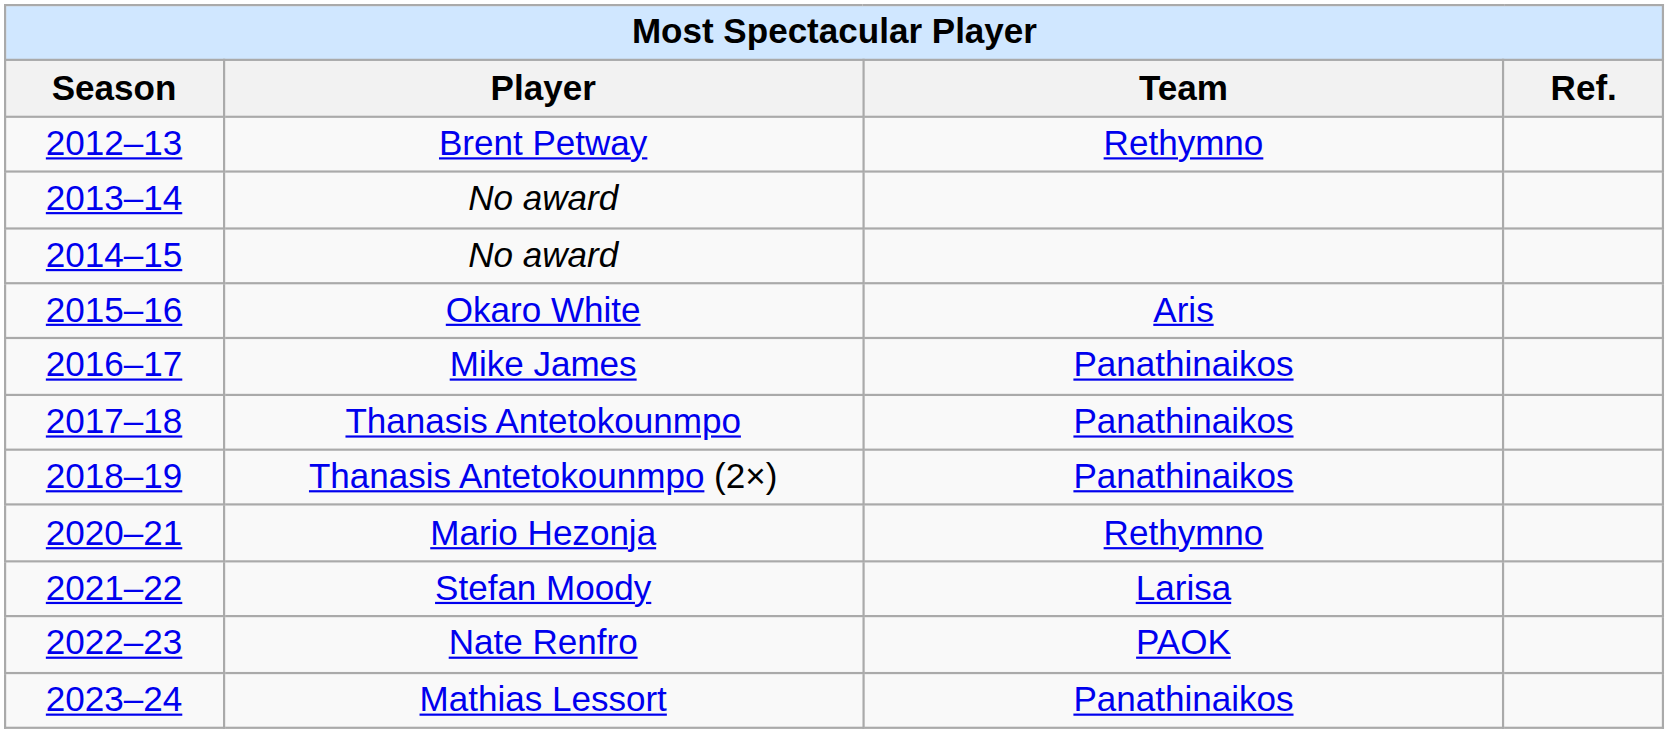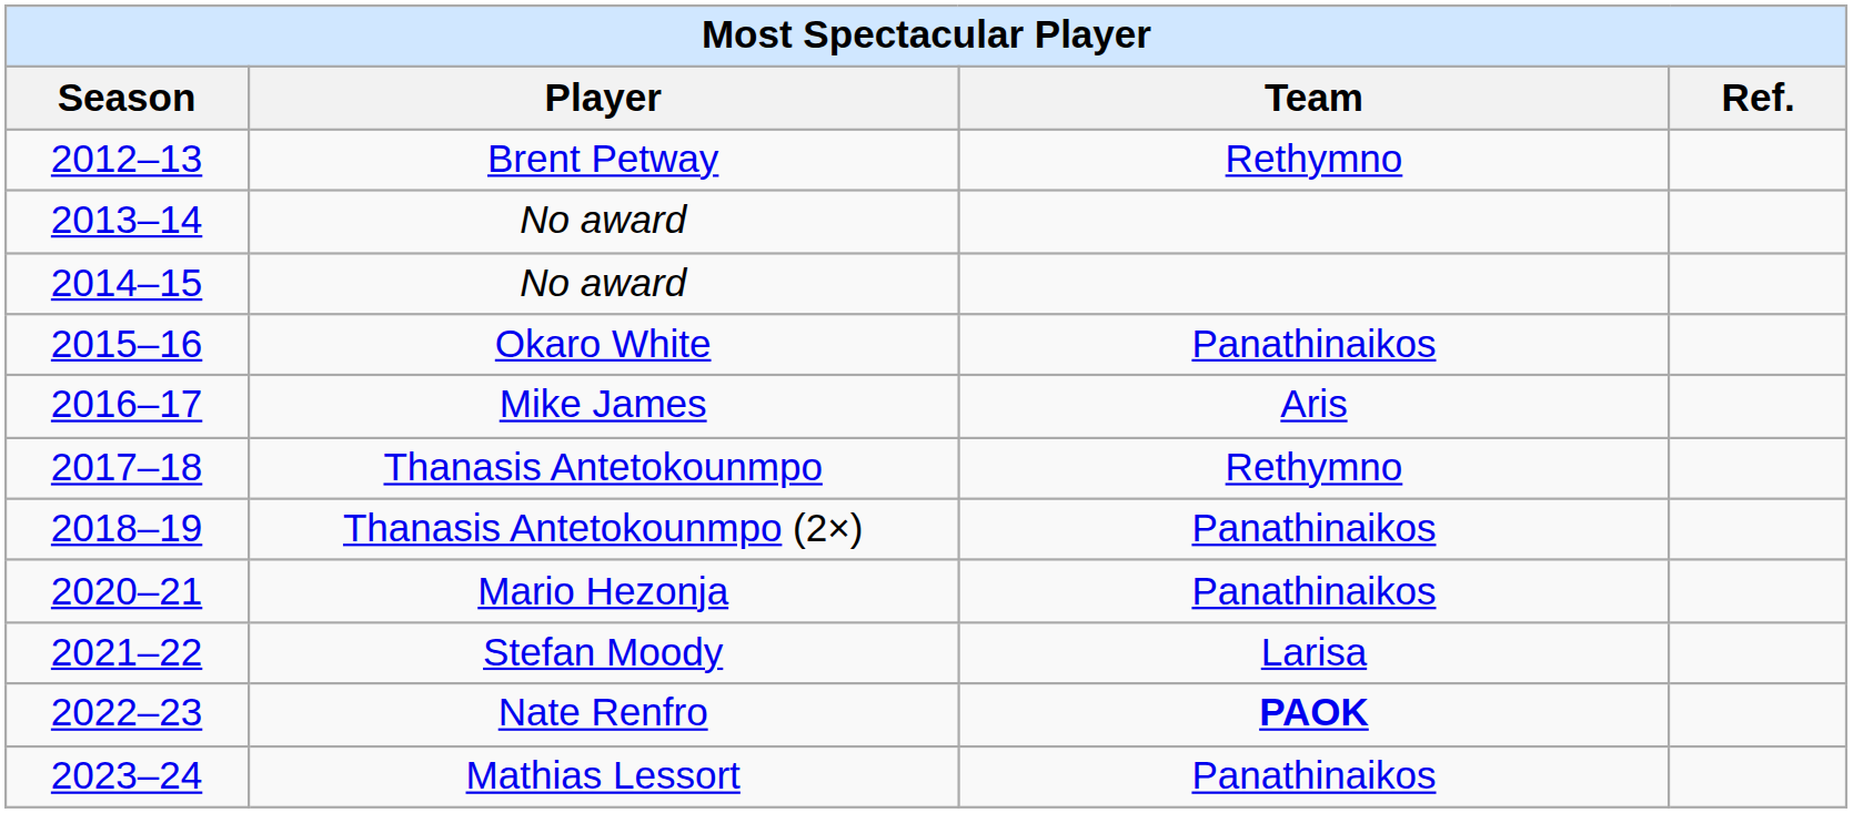 <table class="wikitable" style="text-align: center; width: 60%;">
 <tr>
 <td colspan="4" bgcolor="#D0E7FF"><strong>Most Spectacular Player</strong></td>
 </tr>
 <tr>
 <th width=5%>Season</th>
 <th width="20%">Player</th>
 <th width=20%>Team</th>
 <th width=5%>Ref.</th>
 </tr>
 <tr>
 <td><a href='#'>2012–13</a></td>
 <td> <a href='#'>Brent Petway</a></td>
 <td><a href='#'>Rethymno</a></td>
 <td></td>
 </tr>
 <tr>
 <td><a href='#'>2013–14</a></td>
 <td><em>No award</em></td>
 <td></td>
 <td></td>
 </tr>
 <tr>
 <td><a href='#'>2014–15</a></td>
 <td><em>No award</em></td>
 <td></td>
 <td></td>
 </tr>
 <tr>
 <td><a href='#'>2015–16</a></td>
 <td> <a href='#'>Okaro White</a></td>
-<td><a href='#'>Aris</a></td>
+<td><a href='#'>Panathinaikos</a></td>
 <td></td>
 </tr>
 <tr>
 <td><a href='#'>2016–17</a></td>
 <td> <a href='#'>Mike James</a></td>
-<td><a href='#'>Panathinaikos</a></td>
+<td><a href='#'>Aris</a></td>
 <td></td>
 </tr>
 <tr>
 <td><a href='#'>2017–18</a></td>
 <td> <a href='#'>Thanasis Antetokounmpo</a></td>
-<td><a href='#'>Panathinaikos</a></td>
+<td><a href='#'>Rethymno</a></td>
 <td></td>
 </tr>
 <tr>
 <td><a href='#'>2018–19</a></td>
 <td> <a href='#'>Thanasis Antetokounmpo</a> (2×)</td>
 <td><a href='#'>Panathinaikos</a></td>
 <td></td>
 </tr>
 <tr>
 <td><a href='#'>2020–21</a></td>
 <td> <a href='#'>Mario Hezonja</a></td>
-<td><a href='#'>Rethymno</a></td>
+<td><a href='#'>Panathinaikos</a></td>
 <td></td>
 </tr>
 <tr>
 <td><a href='#'>2021–22</a></td>
 <td> <a href='#'>Stefan Moody</a></td>
 <td><a href='#'>Larisa</a></td>
 <td></td>
 </tr>
 <tr>
 <td><a href='#'>2022–23</a></td>
 <td> <a href='#'>Nate Renfro</a></td>
-<td><a href='#'>PAOK</a></td>
+<td><strong><a href='#'>PAOK</a></strong></td>
 <td></td>
 </tr>
 <tr>
 <td><a href='#'>2023–24</a></td>
 <td> <a href='#'>Mathias Lessort</a></td>
 <td><a href='#'>Panathinaikos</a></td>
 <td></td>
 </tr>
 </table>
